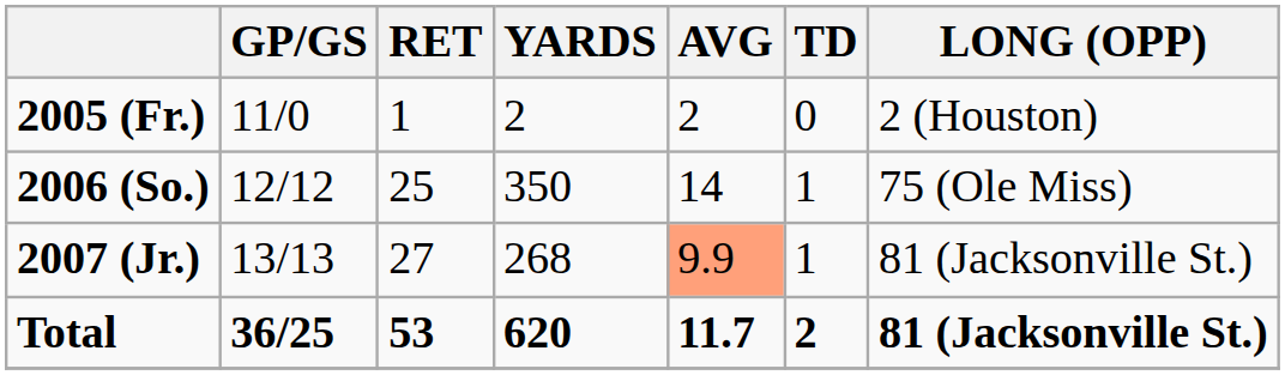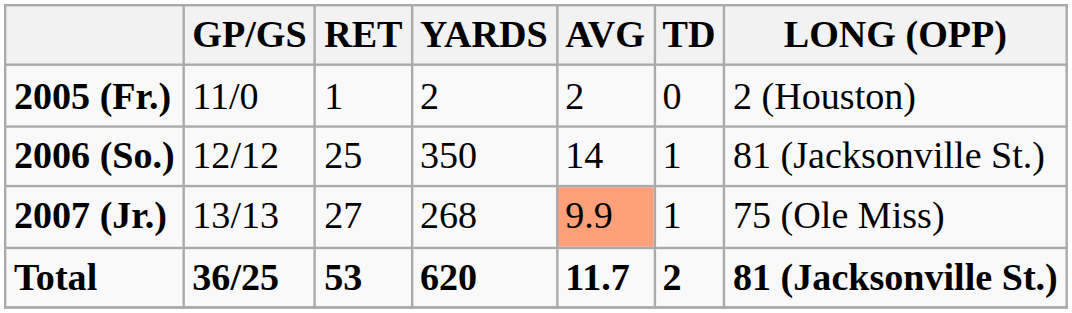 <table class="wikitable">
 <tr>
 <th></th>
 <th>GP/GS</th>
 <th>RET</th>
 <th>YARDS</th>
 <th>AVG</th>
 <th>TD</th>
 <th>LONG (OPP)</th>
 </tr>
 <tr>
 <td><strong>2005 (Fr.)</strong></td>
 <td>11/0</td>
 <td>1</td>
 <td>2</td>
 <td>2</td>
 <td>0</td>
 <td>2 (Houston)</td>
 </tr>
 <tr>
 <td><strong>2006 (So.)</strong></td>
 <td>12/12</td>
 <td>25</td>
 <td>350</td>
 <td>14</td>
 <td>1</td>
-<td>75 (Ole Miss)</td>
+<td>81 (Jacksonville St.)</td>
 </tr>
 <tr>
 <td><strong>2007 (Jr.)</strong></td>
 <td>13/13</td>
 <td>27</td>
 <td>268</td>
 <td style="background: lightsalmon;">9.9</td>
 <td>1</td>
-<td>81 (Jacksonville St.)</td>
+<td>75 (Ole Miss)</td>
 </tr>
 <tr>
 <td><strong>Total</strong></td>
 <td><strong>36/25</strong></td>
 <td><strong>53</strong></td>
 <td><strong>620</strong></td>
 <td><strong>11.7</strong></td>
 <td><strong>2</strong></td>
 <td><strong>81 (Jacksonville St.)</strong></td>
 </tr>
 <tr>
 </tr>
 </table>
